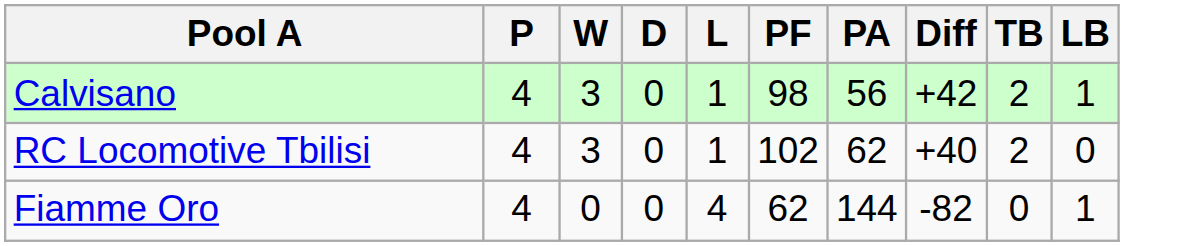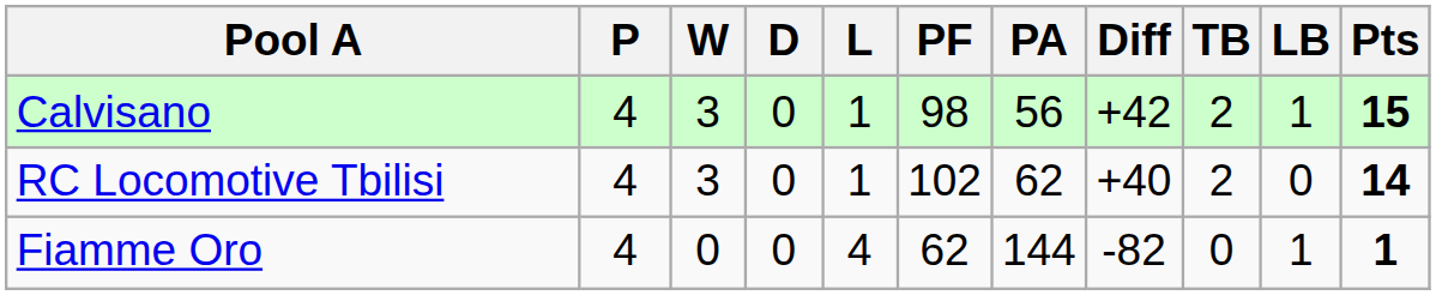 <table class="wikitable" style="text-align: center;">
 <tr>
 <th width="200">Pool A</th>
 <th width="25">P</th>
 <th width="20">W</th>
 <th width="20">D</th>
 <th width="20">L</th>
 <th width="20">PF</th>
 <th width="20">PA</th>
 <th width="20">Diff</th>
 <th width="20">TB</th>
 <th width="20">LB</th>
+<th width="20">Pts</th>
 </tr>
 <tr bgcolor="#ccffcc">
 <td style="text-align:left;"> <a href='#'>Calvisano</a></td>
 <td>4</td>
 <td>3</td>
 <td>0</td>
 <td>1</td>
 <td>98</td>
 <td>56</td>
 <td>+42</td>
 <td>2</td>
 <td>1</td>
+<td><strong>15</strong></td>
 </tr>
 <tr>
 <td style="text-align:left;"> <a href='#'>RC Locomotive Tbilisi</a></td>
 <td>4</td>
 <td>3</td>
 <td>0</td>
 <td>1</td>
 <td>102</td>
 <td>62</td>
 <td>+40</td>
 <td>2</td>
 <td>0</td>
+<td><strong>14</strong></td>
 </tr>
 <tr>
 <td style="text-align:left;"> <a href='#'>Fiamme Oro</a></td>
 <td>4</td>
 <td>0</td>
 <td>0</td>
 <td>4</td>
 <td>62</td>
 <td>144</td>
 <td>-82</td>
 <td>0</td>
 <td>1</td>
+<td><strong>1</strong></td>
 </tr>
 </table>
